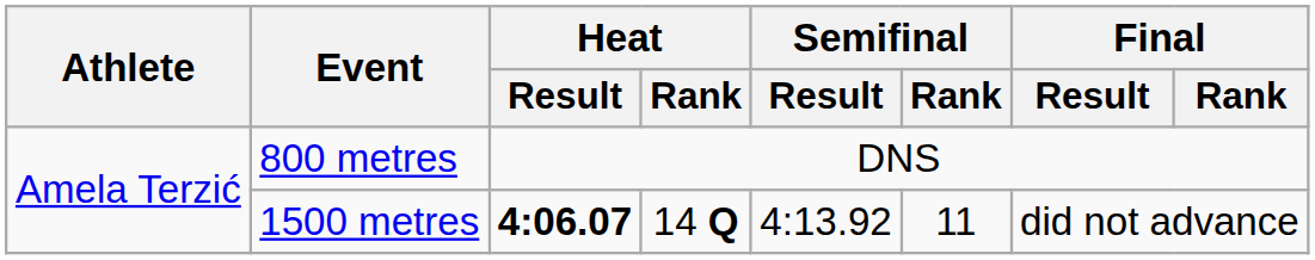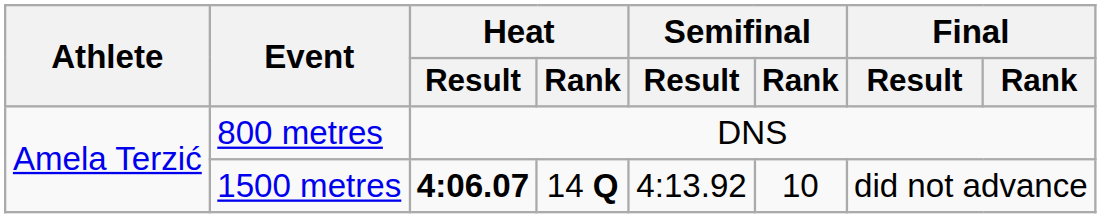 <table class="wikitable" style="font-size:90%">
 <tr>
 <th rowspan="2">Athlete</th>
 <th rowspan="2">Event</th>
 <th colspan="2">Heat</th>
 <th colspan="2">Semifinal</th>
 <th colspan="2">Final</th>
 </tr>
 <tr style="font-size:95%">
 <th>Result</th>
 <th>Rank</th>
 <th>Result</th>
 <th>Rank</th>
 <th>Result</th>
 <th>Rank</th>
 </tr>
 <tr style=text-align:center>
 <td style=text-align:left rowspan=2><a href='#'>Amela Terzić</a></td>
 <td style=text-align:left><a href='#'>800 metres</a></td>
 <td colspan="6">DNS</td>
 </tr>
 <tr style=text-align:center>
 <td style=text-align:left><a href='#'>1500 metres</a></td>
 <td><strong>4:06.07</strong></td>
 <td>14 <strong>Q</strong></td>
 <td>4:13.92</td>
-<td>11</td>
+<td>10</td>
 <td colspan="2">did not advance</td>
 </tr>
 </table>
